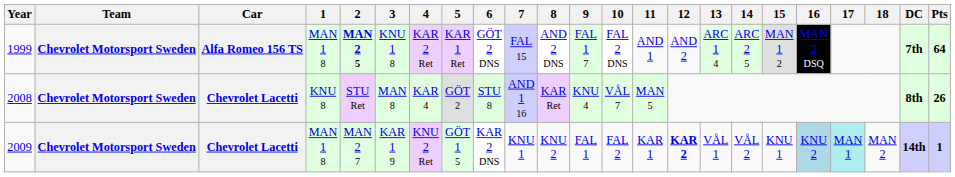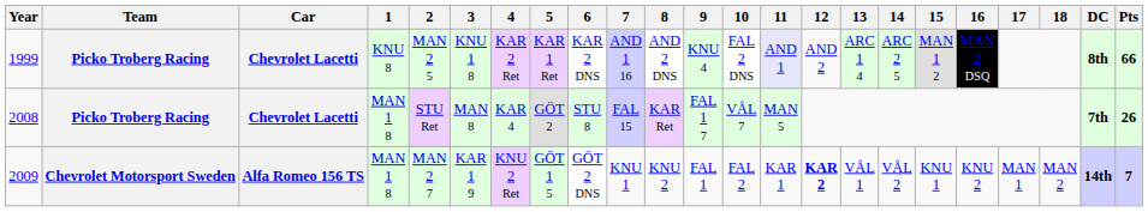 <table class="wikitable" style="text-align:center; font-size:85%">
 <tr>
 <th>Year</th>
 <th>Team</th>
 <th>Car</th>
 <th>1</th>
 <th>2</th>
 <th>3</th>
 <th>4</th>
 <th>5</th>
 <th>6</th>
 <th>7</th>
 <th>8</th>
 <th>9</th>
 <th>10</th>
 <th>11</th>
 <th>12</th>
 <th>13</th>
 <th>14</th>
 <th>15</th>
 <th>16</th>
 <th>17</th>
 <th>18</th>
 <th>DC</th>
 <th>Pts</th>
 </tr>
 <tr>
 <td><a href='#'>1999</a></td>
-<th nowrap><a href='#'>Chevrolet Motorsport Sweden</a></th>
-<th nowrap><a href='#'>Alfa Romeo 156 TS</a></th>
-<td style="background:#dfffdf;"><a href='#'>MAN<br>1</a><br><small>8</small></td>
-<td style="background:#dfffdf;"><strong><a href='#'>MAN<br>2</a><br><small>5</small></strong></td>
+<th nowrap><a href='#'>Picko Troberg Racing</a></th>
+<th nowrap><a href='#'>Chevrolet Lacetti</a></th>
+<td style="background:#dfffdf;"><a href='#'>KNU</a><br><small>8</small></td>
+<td style="background:#dfffdf;"><a href='#'>MAN<br>2</a><br><small>5</small></td>
 <td style="background:#dfffdf;"><a href='#'>KNU<br>1</a><br><small>8</small></td>
 <td style="background:#efcfff;"><a href='#'>KAR<br>2</a><br><small>Ret</small></td>
 <td style="background:#efcfff;"><a href='#'>KAR<br>1</a><br><small>Ret</small></td>
-<td style="background:#ffffff;"><a href='#'>GÖT<br>2</a><br><small>DNS</small></td>
-<td style="background:#cfcfff;"><a href='#'>FAL</a><br><small>15</small></td>
+<td style="background:#ffffff;"><a href='#'>KAR<br>2</a><br><small>DNS</small></td>
+<td style="background:#cfcfff;"><a href='#'>AND<br>1</a><br><small>16</small></td>
 <td style="background:#ffffff;"><a href='#'>AND<br>2</a><br><small>DNS</small></td>
-<td style="background:#dfffdf;"><a href='#'>FAL<br>1</a><br><small>7</small></td>
+<td style="background:#dfffdf;"><a href='#'>KNU</a><br><small>4</small></td>
 <td style="background:#ffffff;"><a href='#'>FAL<br>2</a><br><small>DNS</small></td>
-<td><a href='#'>AND<br>1</a></td>
+<td style="background: lavender;"><a href='#'>AND<br>1</a></td>
 <td><a href='#'>AND<br>2</a></td>
 <td style="background:#dfffdf;"><a href='#'>ARC<br>1</a><br><small>4</small></td>
 <td style="background:#dfffdf;"><a href='#'>ARC<br>2</a><br><small>5</small></td>
 <td style="background:#dfdfdf;"><a href='#'>MAN<br>1</a><br><small>2</small></td>
 <td style="background:#000000; color:white"><a href='#'>MAN<br>2</a><br><small>DSQ</small></td>
 <td colspan=2></td>
-<td style="background:#dfffdf;"><strong>7th</strong></td>
-<td style="background:#dfffdf;"><strong>64</strong></td>
+<td style="background:#dfffdf;"><strong>8th</strong></td>
+<td style="background:#dfffdf;"><strong>66</strong></td>
 </tr>
 <tr>
 <td><a href='#'>2008</a></td>
-<th nowrap><a href='#'>Chevrolet Motorsport Sweden</a></th>
+<th nowrap><a href='#'>Picko Troberg Racing</a></th>
 <th nowrap><a href='#'>Chevrolet Lacetti</a></th>
-<td style="background:#dfffdf;"><a href='#'>KNU</a><br><small>8</small></td>
+<td style="background:#dfffdf;"><a href='#'>MAN<br>1</a><br><small>8</small></td>
 <td style="background:#efcfff;"><a href='#'>STU</a><br><small>Ret</small></td>
 <td style="background:#dfffdf;"><a href='#'>MAN</a><br><small>8</small></td>
 <td style="background:#dfffdf;"><a href='#'>KAR</a><br><small>4</small></td>
 <td style="background:#dfdfdf;"><a href='#'>GÖT</a><br><small>2</small></td>
 <td style="background:#dfffdf;"><a href='#'>STU</a><br><small>8</small></td>
-<td style="background:#cfcfff;"><a href='#'>AND<br>1</a><br><small>16</small></td>
+<td style="background:#cfcfff;"><a href='#'>FAL</a><br><small>15</small></td>
 <td style="background:#efcfff;"><a href='#'>KAR</a><br><small>Ret</small></td>
-<td style="background:#dfffdf;"><a href='#'>KNU</a><br><small>4</small></td>
+<td style="background:#dfffdf;"><a href='#'>FAL<br>1</a><br><small>7</small></td>
 <td style="background:#dfffdf;"><a href='#'>VÅL</a><br><small>7</small></td>
 <td style="background:#dfffdf;"><a href='#'>MAN</a><br><small>5</small></td>
 <td colspan=7></td>
-<td style="background:#dfffdf;"><strong>8th</strong></td>
+<td style="background:#dfffdf;"><strong>7th</strong></td>
 <td style="background:#dfffdf;"><strong>26</strong></td>
 </tr>
 <tr>
 <td><a href='#'>2009</a></td>
 <th nowrap><a href='#'>Chevrolet Motorsport Sweden</a></th>
-<th nowrap><a href='#'>Chevrolet Lacetti</a></th>
+<th nowrap><a href='#'>Alfa Romeo 156 TS</a></th>
 <td style="background:#dfffdf;"><a href='#'>MAN<br>1</a><br><small>8</small></td>
 <td style="background:#dfffdf;"><a href='#'>MAN<br>2</a><br><small>7</small></td>
 <td style="background:#dfffdf;"><a href='#'>KAR<br>1</a><br><small>9</small></td>
 <td style="background:#efcfff;"><a href='#'>KNU<br>2</a><br><small>Ret</small></td>
 <td style="background:#dfffdf;"><a href='#'>GÖT<br>1</a><br><small>5</small></td>
-<td style="background:#ffffff;"><a href='#'>KAR<br>2</a><br><small>DNS</small></td>
+<td style="background:#ffffff;"><a href='#'>GÖT<br>2</a><br><small>DNS</small></td>
 <td><a href='#'>KNU<br>1</a></td>
 <td><a href='#'>KNU<br>2</a></td>
 <td><a href='#'>FAL<br>1</a></td>
 <td><a href='#'>FAL<br>2</a></td>
 <td><a href='#'>KAR<br>1</a></td>
 <td><strong><a href='#'>KAR<br>2</a></strong></td>
 <td><a href='#'>VÅL<br>1</a></td>
 <td><a href='#'>VÅL<br>2</a></td>
 <td><a href='#'>KNU<br>1</a></td>
-<td style="background: lightblue;"><a href='#'>KNU<br>2</a></td>
-<td style="background: paleturquoise;"><a href='#'>MAN<br>1</a></td>
+<td><a href='#'>KNU<br>2</a></td>
+<td><a href='#'>MAN<br>1</a></td>
 <td><a href='#'>MAN<br>2</a></td>
 <td style="background:#cfcfff;"><strong>14th</strong></td>
-<td style="background:#cfcfff;"><strong>1</strong></td>
+<td style="background:#cfcfff;"><strong>7</strong></td>
 </tr>
 </table>
